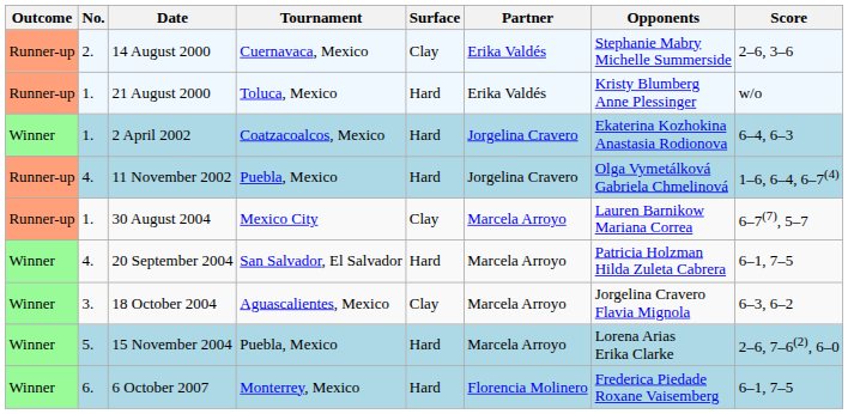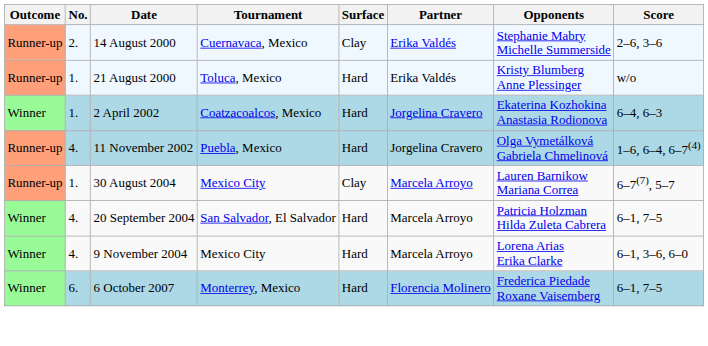 <table class="sortable wikitable">
 <tr>
 <th>Outcome</th>
 <th>No.</th>
 <th>Date</th>
 <th>Tournament</th>
 <th>Surface</th>
 <th>Partner</th>
 <th>Opponents</th>
 <th class="unsortable">Score</th>
 </tr>
 <tr style="background:#f0f8ff;">
 <td bgcolor="FFA07A">Runner-up</td>
 <td>2.</td>
 <td>14 August 2000</td>
 <td><a href='#'>Cuernavaca</a>, Mexico</td>
 <td>Clay</td>
 <td> <a href='#'>Erika Valdés</a></td>
 <td> <a href='#'>Stephanie Mabry</a> <br>  <a href='#'>Michelle Summerside</a></td>
 <td>2–6, 3–6</td>
 </tr>
 <tr style="background:#f0f8ff;">
 <td bgcolor="FFA07A">Runner-up</td>
 <td>1.</td>
 <td>21 August 2000</td>
 <td><a href='#'>Toluca</a>, Mexico</td>
 <td>Hard</td>
 <td> Erika Valdés</td>
 <td> <a href='#'>Kristy Blumberg</a> <br>  <a href='#'>Anne Plessinger</a></td>
 <td>w/o</td>
 </tr>
 <tr style="background:lightblue;">
 <td style="background:#98fb98;">Winner</td>
 <td>1.</td>
 <td>2 April 2002</td>
 <td><a href='#'>Coatzacoalcos</a>, Mexico</td>
 <td>Hard</td>
 <td> <a href='#'>Jorgelina Cravero</a></td>
 <td> <a href='#'>Ekaterina Kozhokina</a> <br>  <a href='#'>Anastasia Rodionova</a></td>
 <td>6–4, 6–3</td>
 </tr>
 <tr style="background:lightblue;">
 <td bgcolor="FFA07A">Runner-up</td>
 <td>4.</td>
 <td>11 November 2002</td>
 <td><a href='#'>Puebla</a>, Mexico</td>
 <td>Hard</td>
 <td> Jorgelina Cravero</td>
 <td> <a href='#'>Olga Vymetálková</a> <br>  <a href='#'>Gabriela Chmelinová</a></td>
 <td>1–6, 6–4, 6–7<sup>(4)</sup></td>
 </tr>
 <tr>
 <td bgcolor="FFA07A">Runner-up</td>
 <td>1.</td>
 <td>30 August 2004</td>
 <td><a href='#'>Mexico City</a></td>
 <td>Clay</td>
 <td> <a href='#'>Marcela Arroyo</a></td>
 <td> <a href='#'>Lauren Barnikow</a> <br>  <a href='#'>Mariana Correa</a></td>
 <td>6–7<sup>(7)</sup>, 5–7</td>
 </tr>
 <tr>
 <td style="background:#98fb98;">Winner</td>
 <td>4.</td>
 <td>20 September 2004</td>
 <td><a href='#'>San Salvador</a>, El Salvador</td>
 <td>Hard</td>
 <td> Marcela Arroyo</td>
 <td> <a href='#'>Patricia Holzman</a> <br>  <a href='#'>Hilda Zuleta Cabrera</a></td>
 <td>6–1, 7–5</td>
 </tr>
 <tr>
 <td style="background:#98fb98;">Winner</td>
-<td>3.</td>
-<td>18 October 2004</td>
-<td><a href='#'>Aguascalientes</a>, Mexico</td>
-<td>Clay</td>
-<td> Marcela Arroyo</td>
-<td> Jorgelina Cravero <br>  <a href='#'>Flavia Mignola</a></td>
-<td>6–3, 6–2</td>
-</tr>
-<tr style="background:lightblue;">
-<td style="background:#98fb98;">Winner</td>
-<td>5.</td>
-<td>15 November 2004</td>
-<td>Puebla, Mexico</td>
+<td>4.</td>
+<td>9 November 2004</td>
+<td>Mexico City</td>
 <td>Hard</td>
 <td> Marcela Arroyo</td>
-<td> Lorena Arias <br>  Erika Clarke</td>
-<td>2–6, 7–6<sup>(2)</sup>, 6–0</td>
+<td> <a href='#'>Lorena Arias</a> <br>  <a href='#'>Erika Clarke</a></td>
+<td>6–1, 3–6, 6–0</td>
 </tr>
 <tr style="background:lightblue;">
 <td style="background:#98fb98;">Winner</td>
 <td>6.</td>
 <td>6 October 2007</td>
 <td><a href='#'>Monterrey</a>, Mexico</td>
 <td>Hard</td>
 <td> <a href='#'>Florencia Molinero</a></td>
 <td> <a href='#'>Frederica Piedade</a> <br>  <a href='#'>Roxane Vaisemberg</a></td>
 <td>6–1, 7–5</td>
 </tr>
 </table>
